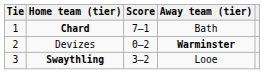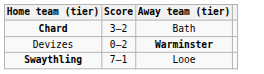 <table class="wikitable" style="text-align:center; font-size:85%">
 <tr>
-<th>Tie</th>
 <th>Home team (tier)</th>
 <th>Score</th>
 <th>Away team (tier)</th>
 <th></th>
 </tr>
 <tr>
-<td align="center">1</td>
 <td><strong>Chard</strong></td>
-<td align="center">7–1</td>
+<td align="center">3–2</td>
 <td>Bath</td>
 <td></td>
 </tr>
 <tr>
-<td align="center">2</td>
 <td>Devizes</td>
 <td align="center">0–2</td>
 <td><strong>Warminster</strong></td>
 <td></td>
 </tr>
 <tr>
-<td align="center">3</td>
 <td><strong>Swaythling</strong></td>
-<td align="center">3–2</td>
+<td align="center">7–1</td>
 <td>Looe</td>
 <td></td>
 </tr>
 </table>
